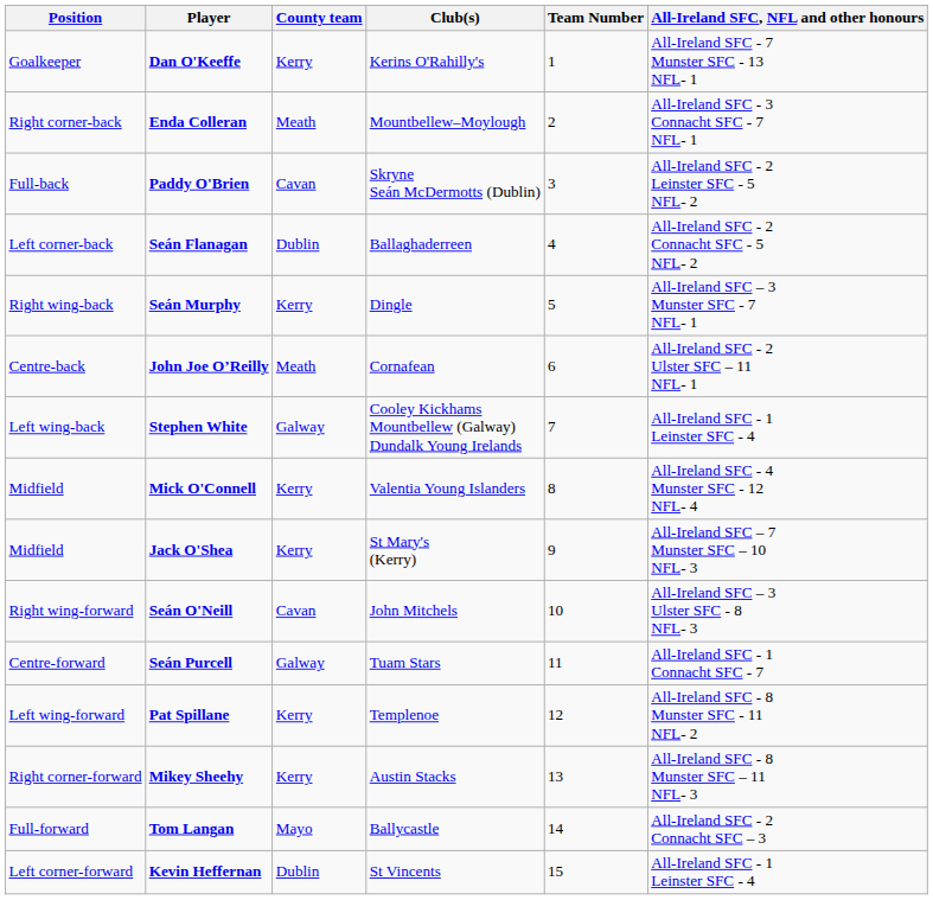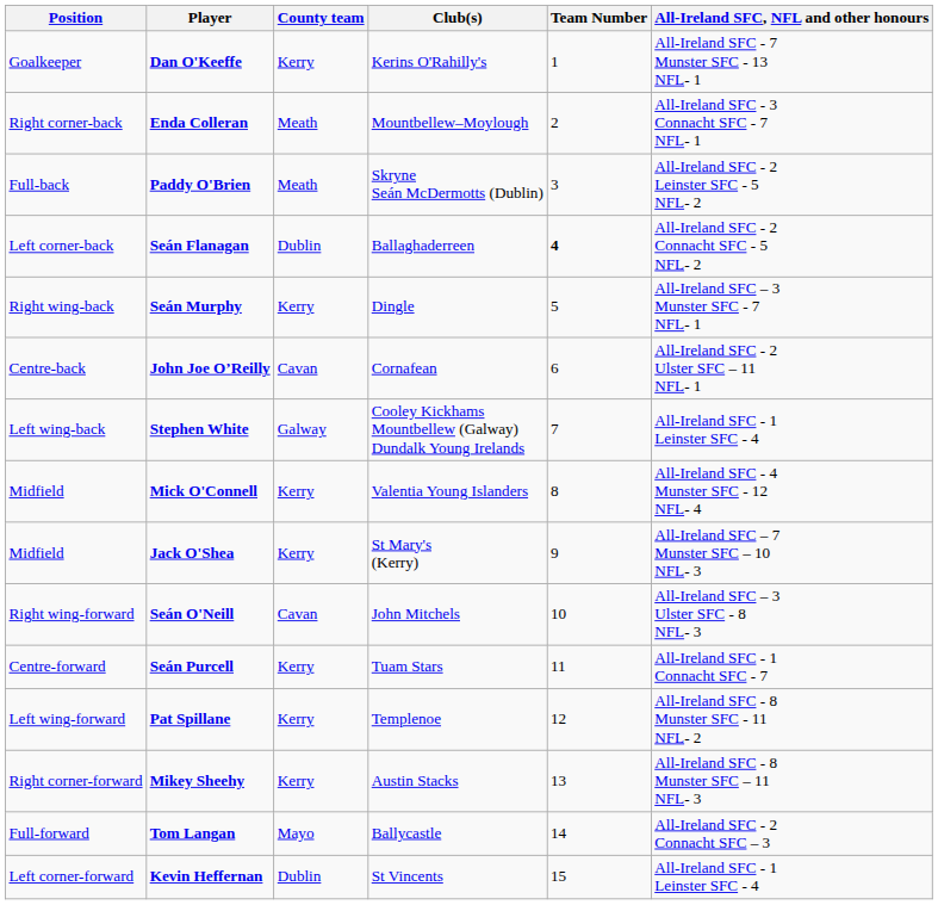 <table class="wikitable" style="font-size: 92.5%;">
 <tr style="white-space: nowrap;">
 <th><a href='#'>Position</a></th>
 <th>Player</th>
 <th><a href='#'>County team</a></th>
 <th>Club(s)</th>
 <th>Team Number</th>
 <th><a href='#'>All-Ireland SFC</a>, <a href='#'>NFL</a> and other honours</th>
 </tr>
 <tr>
 <td><a href='#'>Goalkeeper</a></td>
 <td><strong><a href='#'>Dan O'Keeffe</a></strong></td>
 <td><a href='#'>Kerry</a></td>
 <td><a href='#'>Kerins O'Rahilly's</a></td>
 <td>1</td>
 <td><a href='#'>All-Ireland SFC</a> - 7 <br><a href='#'>Munster SFC</a> - 13 <br><a href='#'>NFL</a>- 1</td>
 </tr>
 <tr>
 <td><a href='#'>Right corner-back</a></td>
 <td><strong><a href='#'>Enda Colleran</a></strong></td>
 <td><a href='#'>Meath</a></td>
 <td><a href='#'>Mountbellew–Moylough</a></td>
 <td>2</td>
 <td><a href='#'>All-Ireland SFC</a> - 3 <br><a href='#'>Connacht SFC</a> - 7 <br><a href='#'>NFL</a>- 1</td>
 </tr>
 <tr>
 <td><a href='#'>Full-back</a></td>
 <td><strong><a href='#'>Paddy O'Brien</a></strong></td>
-<td><a href='#'>Cavan</a></td>
+<td><a href='#'>Meath</a></td>
 <td><a href='#'>Skryne</a> <br><a href='#'>Seán McDermotts</a> (Dublin)</td>
 <td>3</td>
 <td><a href='#'>All-Ireland SFC</a> - 2 <br><a href='#'>Leinster SFC</a> - 5 <br><a href='#'>NFL</a>- 2</td>
 </tr>
 <tr>
 <td><a href='#'>Left corner-back</a></td>
 <td><strong><a href='#'>Seán Flanagan</a></strong></td>
 <td><a href='#'>Dublin</a></td>
 <td><a href='#'>Ballaghaderreen</a></td>
-<td>4</td>
+<td><strong>4</strong></td>
 <td><a href='#'>All-Ireland SFC</a> - 2 <br><a href='#'>Connacht SFC</a> - 5 <br><a href='#'>NFL</a>- 2</td>
 </tr>
 <tr>
 <td><a href='#'>Right wing-back</a></td>
 <td><strong><a href='#'>Seán Murphy</a></strong></td>
 <td><a href='#'>Kerry</a></td>
 <td><a href='#'>Dingle</a></td>
 <td>5</td>
 <td><a href='#'>All-Ireland SFC</a> – 3 <br><a href='#'>Munster SFC</a> - 7 <br><a href='#'>NFL</a>- 1</td>
 </tr>
 <tr>
 <td><a href='#'>Centre-back</a></td>
 <td><strong><a href='#'>John Joe O’Reilly</a></strong></td>
-<td><a href='#'>Meath</a></td>
+<td><a href='#'>Cavan</a></td>
 <td><a href='#'>Cornafean</a></td>
 <td>6</td>
 <td><a href='#'>All-Ireland SFC</a> - 2 <br><a href='#'>Ulster SFC</a> – 11 <br><a href='#'>NFL</a>- 1</td>
 </tr>
 <tr>
 <td><a href='#'>Left wing-back</a></td>
 <td><strong><a href='#'>Stephen White</a></strong></td>
 <td><a href='#'>Galway</a></td>
 <td><a href='#'>Cooley Kickhams</a> <br><a href='#'>Mountbellew</a> (Galway) <br><a href='#'>Dundalk Young Irelands</a></td>
 <td>7</td>
 <td><a href='#'>All-Ireland SFC</a> - 1 <br><a href='#'>Leinster SFC</a> - 4</td>
 </tr>
 <tr>
 <td><a href='#'>Midfield</a></td>
 <td><strong><a href='#'>Mick O'Connell</a></strong></td>
 <td><a href='#'>Kerry</a></td>
 <td><a href='#'>Valentia Young Islanders</a></td>
 <td>8</td>
 <td><a href='#'>All-Ireland SFC</a> - 4 <br><a href='#'>Munster SFC</a> - 12 <br><a href='#'>NFL</a>- 4</td>
 </tr>
 <tr>
 <td><a href='#'>Midfield</a></td>
 <td><strong><a href='#'>Jack O'Shea</a></strong></td>
 <td><a href='#'>Kerry</a></td>
 <td><a href='#'>St Mary's</a> <br> (Kerry)</td>
 <td>9</td>
 <td><a href='#'>All-Ireland SFC</a> – 7 <br><a href='#'>Munster SFC</a> – 10 <br> <a href='#'>NFL</a>- 3</td>
 </tr>
 <tr>
 <td><a href='#'>Right wing-forward</a></td>
 <td><strong><a href='#'>Seán O'Neill</a></strong></td>
 <td><a href='#'>Cavan</a></td>
 <td><a href='#'>John Mitchels</a></td>
 <td>10</td>
 <td><a href='#'>All-Ireland SFC</a> – 3 <br><a href='#'>Ulster SFC</a> - 8 <br> <a href='#'>NFL</a>- 3</td>
 </tr>
 <tr>
 <td><a href='#'>Centre-forward</a></td>
 <td><strong><a href='#'>Seán Purcell</a></strong></td>
-<td><a href='#'>Galway</a></td>
+<td><a href='#'>Kerry</a></td>
 <td><a href='#'>Tuam Stars</a></td>
 <td>11</td>
 <td><a href='#'>All-Ireland SFC</a> - 1 <br><a href='#'>Connacht SFC</a> - 7</td>
 </tr>
 <tr>
 <td><a href='#'>Left wing-forward</a></td>
 <td><strong><a href='#'>Pat Spillane</a></strong></td>
 <td><a href='#'>Kerry</a></td>
 <td><a href='#'>Templenoe</a></td>
 <td>12</td>
 <td><a href='#'>All-Ireland SFC</a> - 8 <br><a href='#'>Munster SFC</a> - 11 <br> <a href='#'>NFL</a>- 2</td>
 </tr>
 <tr>
 <td><a href='#'>Right corner-forward</a></td>
 <td><strong><a href='#'>Mikey Sheehy</a></strong></td>
 <td><a href='#'>Kerry</a></td>
 <td><a href='#'>Austin Stacks</a></td>
 <td>13</td>
 <td><a href='#'>All-Ireland SFC</a> - 8 <br><a href='#'>Munster SFC</a> – 11 <br> <a href='#'>NFL</a>- 3</td>
 </tr>
 <tr>
 <td><a href='#'>Full-forward</a></td>
 <td><strong><a href='#'>Tom Langan</a></strong></td>
 <td><a href='#'>Mayo</a></td>
 <td><a href='#'>Ballycastle</a></td>
 <td>14</td>
 <td><a href='#'>All-Ireland SFC</a> - 2 <br><a href='#'>Connacht SFC</a> – 3</td>
 </tr>
 <tr>
 <td><a href='#'>Left corner-forward</a></td>
 <td><strong><a href='#'>Kevin Heffernan</a></strong></td>
 <td><a href='#'>Dublin</a></td>
 <td><a href='#'>St Vincents</a></td>
 <td>15</td>
 <td><a href='#'>All-Ireland SFC</a> - 1 <br><a href='#'>Leinster SFC</a> - 4</td>
 </tr>
 </table>
